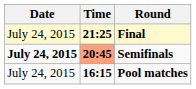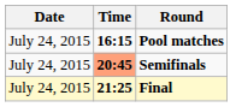 <table class="wikitable">
 <tr>
 <th>Date</th>
 <th>Time</th>
 <th>Round</th>
 </tr>
+<tr>
+<td>July 24, 2015</td>
+<td><strong>16:15</strong></td>
+<td><strong>Pool matches</strong></td>
+</tr>
+<tr>
+<td>July 24, 2015</td>
+<td style="background: lightsalmon;"><strong>20:45</strong></td>
+<td><strong>Semifinals</strong></td>
+</tr>
 <tr style=background:lemonchiffon>
 <td>July 24, 2015</td>
 <td><strong>21:25</strong></td>
 <td><strong>Final</strong></td>
 </tr>
-<tr>
-<td><strong>July 24, 2015</strong></td>
-<td style="background: lightsalmon;"><strong>20:45</strong></td>
-<td><strong>Semifinals</strong></td>
-</tr>
-<tr>
-<td>July 24, 2015</td>
-<td><strong>16:15</strong></td>
-<td><strong>Pool matches</strong></td>
-</tr>
 </table>
